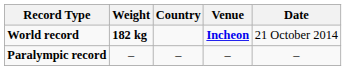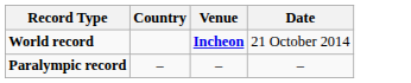 <table class="wikitable" style="font-size:90%">
 <tr>
 <th>Record Type</th>
-<th>Weight</th>
 <th>Country</th>
 <th>Venue</th>
 <th>Date</th>
 </tr>
 <tr>
 <td><strong>World record</strong></td>
-<td><strong>182 kg</strong></td>
 <td></td>
 <td><strong><a href='#'>Incheon</a></strong></td>
 <td>21 October 2014</td>
 </tr>
 <tr>
 <td><strong>Paralympic record</strong></td>
 <td align="center">–</td>
 <td align="center">–</td>
 <td align="center">–</td>
-<td align="center">–</td>
 </tr>
 </table>
